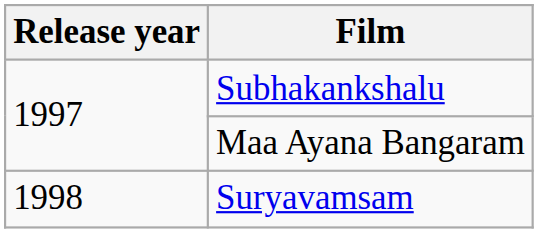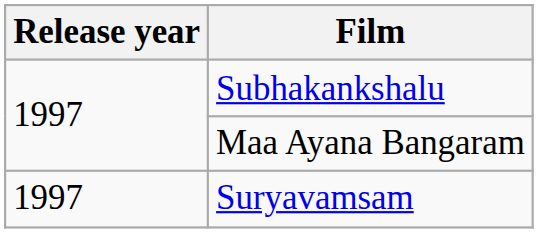 <table class="wikitable">
 <tr>
 <th>Release year</th>
 <th>Film</th>
 </tr>
 <tr>
 <td rowspan="2">1997</td>
 <td><a href='#'>Subhakankshalu</a></td>
 </tr>
 <tr>
 <td>Maa Ayana Bangaram</td>
 </tr>
 <tr>
-<td>1998</td>
+<td>1997</td>
 <td><a href='#'>Suryavamsam</a></td>
 </tr>
 </table>
